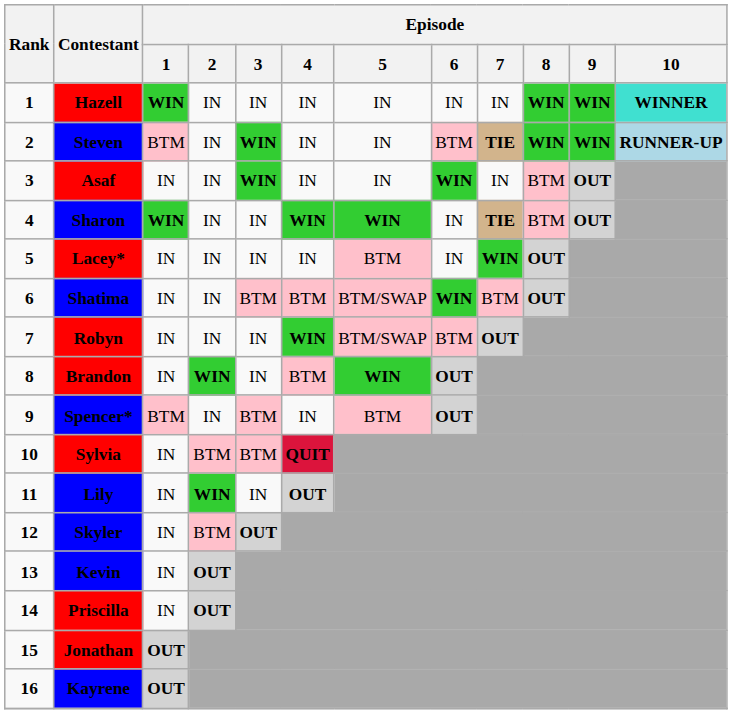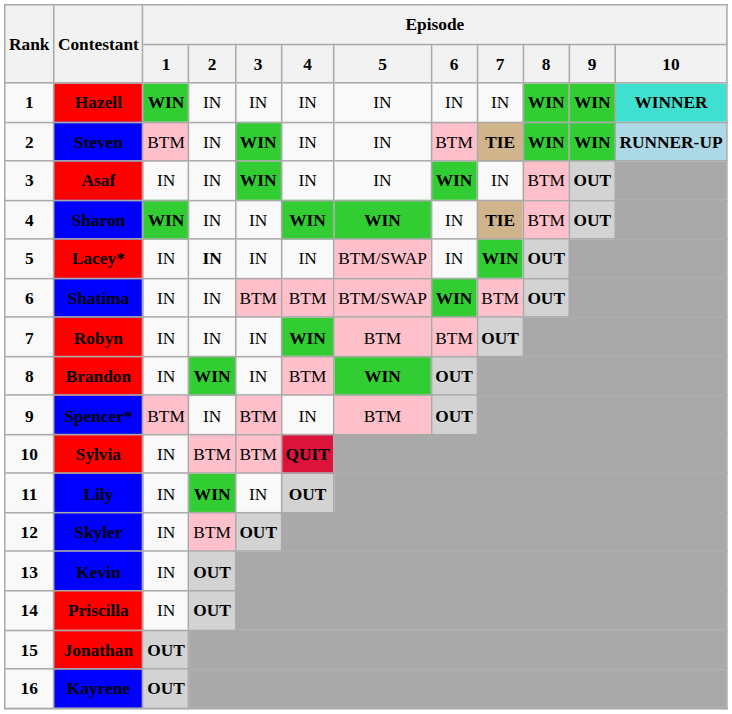 <table class="wikitable" style="text-align: center; font-size: 8.5pt; line-height:20px;">
 <tr>
 <th rowspan="2">Rank</th>
 <th rowspan="2">Contestant</th>
 <th colspan="10">Episode</th>
 </tr>
 <tr>
 <th>1</th>
 <th>2</th>
 <th>3</th>
 <th>4</th>
 <th>5</th>
 <th>6</th>
 <th>7</th>
 <th>8</th>
 <th>9</th>
 <th>10</th>
 </tr>
 <tr>
 <td><strong>1</strong></td>
 <td style="background:red"><span><strong>Hazell</strong></span></td>
 <td style="background:limegreen;"><strong>WIN</strong></td>
 <td>IN</td>
 <td>IN</td>
 <td>IN</td>
 <td>IN</td>
 <td>IN</td>
 <td>IN</td>
 <td style="background:limegreen;"><strong>WIN</strong></td>
 <td style="background:limegreen;"><strong>WIN</strong></td>
 <td style="background:turquoise;"><strong>WINNER</strong></td>
 </tr>
 <tr>
 <td><strong>2</strong></td>
 <td style="background:blue"><span><strong>Steven</strong></span></td>
 <td style="background:pink;">BTM</td>
 <td>IN</td>
 <td style="background:limegreen;"><strong>WIN</strong></td>
 <td>IN</td>
 <td>IN</td>
 <td style="background:pink;">BTM</td>
 <td style="background:tan;"><strong>TIE</strong></td>
 <td style="background:limegreen;"><strong>WIN</strong></td>
 <td style="background:limegreen;"><strong>WIN</strong></td>
 <td style="background:lightblue;"><strong>RUNNER-UP</strong></td>
 </tr>
 <tr>
 <td><strong>3</strong></td>
 <td style="background:red"><span><strong>Asaf</strong></span></td>
 <td>IN</td>
 <td>IN</td>
 <td style="background:limegreen;"><strong>WIN</strong></td>
 <td>IN</td>
 <td>IN</td>
 <td style="background:limegreen;"><strong>WIN</strong></td>
 <td>IN</td>
 <td style="background:pink;">BTM</td>
 <td style="background:lightgray;"><strong>OUT</strong></td>
 <td colspan="1" style="background:darkgrey;"></td>
 </tr>
 <tr>
 <td><strong>4</strong></td>
 <td style="background:blue"><span><strong>Sharon</strong></span></td>
 <td style="background:limegreen;"><strong>WIN</strong></td>
 <td>IN</td>
 <td>IN</td>
 <td style="background:limegreen;"><strong>WIN</strong></td>
 <td style="background:limegreen;"><strong>WIN</strong></td>
 <td>IN</td>
 <td style="background:tan;"><strong>TIE</strong></td>
 <td style="background:pink;">BTM</td>
 <td style="background:lightgray;"><strong>OUT</strong></td>
 <td colspan="1" style="background:darkgrey;"></td>
 </tr>
 <tr>
 <td><strong>5</strong></td>
 <td style="background:red"><span><strong>Lacey*</strong></span></td>
 <td>IN</td>
+<td><strong>IN</strong></td>
 <td>IN</td>
 <td>IN</td>
-<td>IN</td>
-<td style="background:pink;">BTM</td>
+<td style="background:pink;">BTM/SWAP</td>
 <td>IN</td>
 <td style="background:limegreen;"><strong>WIN</strong></td>
 <td style="background:lightgray;"><strong>OUT</strong></td>
 <td colspan="2"style="background:darkgrey;"></td>
 </tr>
 <tr>
 <td><strong>6</strong></td>
 <td style="background:blue"><span><strong>Shatima</strong></span></td>
 <td>IN</td>
 <td>IN</td>
 <td style="background:pink;">BTM</td>
 <td style="background:pink;">BTM</td>
 <td style="background:pink;">BTM/SWAP</td>
 <td style="background:limegreen;"><strong>WIN</strong></td>
 <td style="background:pink;">BTM</td>
 <td style="background:lightgray;"><strong>OUT</strong></td>
 <td colspan="2" style="background:darkgrey;"></td>
 </tr>
 <tr>
 <td><strong>7</strong></td>
 <td style="background:red"><span><strong>Robyn</strong></span></td>
 <td>IN</td>
 <td>IN</td>
 <td>IN</td>
 <td style="background:limegreen;"><strong>WIN</strong></td>
-<td style="background:pink;">BTM/SWAP</td>
+<td style="background:pink;">BTM</td>
 <td style="background:pink;">BTM</td>
 <td style="background:lightgray;"><strong>OUT</strong></td>
 <td colspan="3" style="background:darkgrey;"></td>
 </tr>
 <tr>
 <td><strong>8</strong></td>
 <td style="background:red"><span><strong>Brandon</strong></span></td>
 <td>IN</td>
 <td style="background:limegreen;"><strong>WIN</strong></td>
 <td>IN</td>
 <td style="background:pink;">BTM</td>
 <td style="background:limegreen;"><strong>WIN</strong></td>
 <td style="background:lightgray;"><strong>OUT</strong></td>
 <td colspan="7" style="background:darkgrey;"></td>
 </tr>
 <tr>
 <td><strong>9</strong></td>
 <td style="background:blue"><span><strong>Spencer*</strong></span></td>
 <td style="background:pink;">BTM</td>
 <td>IN</td>
 <td style="background:pink;">BTM</td>
 <td>IN</td>
 <td style="background:pink;">BTM</td>
 <td style="background:lightgray;"><strong>OUT</strong></td>
 <td colspan="7" style="background:darkgrey;"></td>
 </tr>
 <tr>
 <td><strong>10</strong></td>
 <td style="background:red"><span><strong>Sylvia</strong></span></td>
 <td>IN</td>
 <td style="background:pink;">BTM</td>
 <td style="background:pink;">BTM</td>
 <td style="background:crimson;"><strong>QUIT</strong></td>
 <td colspan="8" style="background:darkgrey;"></td>
 </tr>
 <tr>
 <td><strong>11</strong></td>
 <td style="background:blue"><span><strong>Lily</strong></span></td>
 <td>IN</td>
 <td style="background:limegreen;"><strong>WIN</strong></td>
 <td>IN</td>
 <td style="background:lightgray;"><strong>OUT</strong></td>
 <td colspan="9" style="background:darkgrey;"></td>
 </tr>
 <tr>
 <td><strong>12</strong></td>
 <td style="background:blue"><span><strong>Skyler</strong></span></td>
 <td>IN</td>
 <td style="background:pink;">BTM</td>
 <td style="background:lightgrey;"><strong>OUT</strong></td>
 <td colspan="9" style="background:darkgrey;"></td>
 </tr>
 <tr>
 <td><strong>13</strong></td>
 <td style="background:blue"><span><strong>Kevin</strong></span></td>
 <td>IN</td>
 <td style="background:lightgray;"><strong>OUT</strong></td>
 <td colspan="10" style="background:darkgrey;"></td>
 </tr>
 <tr>
 <td><strong>14</strong></td>
 <td style="background:red"><span><strong>Priscilla</strong></span></td>
 <td>IN</td>
 <td style="background:lightgray;"><strong>OUT</strong></td>
 <td colspan="10" style="background:darkgrey;"></td>
 </tr>
 <tr>
 <td><strong>15</strong></td>
 <td style="background:red"><span><strong>Jonathan</strong></span></td>
 <td style="background:lightgray;"><strong>OUT</strong></td>
 <td colspan="12" style="background:darkgrey;"></td>
 </tr>
 <tr>
 <td><strong>16</strong></td>
 <td style="background:blue"><span><strong>Kayrene</strong></span></td>
 <td style="background:lightgray;"><strong>OUT</strong></td>
 <td colspan="12" style="background:darkgrey;"></td>
 </tr>
 <tr>
 </tr>
 </table>
